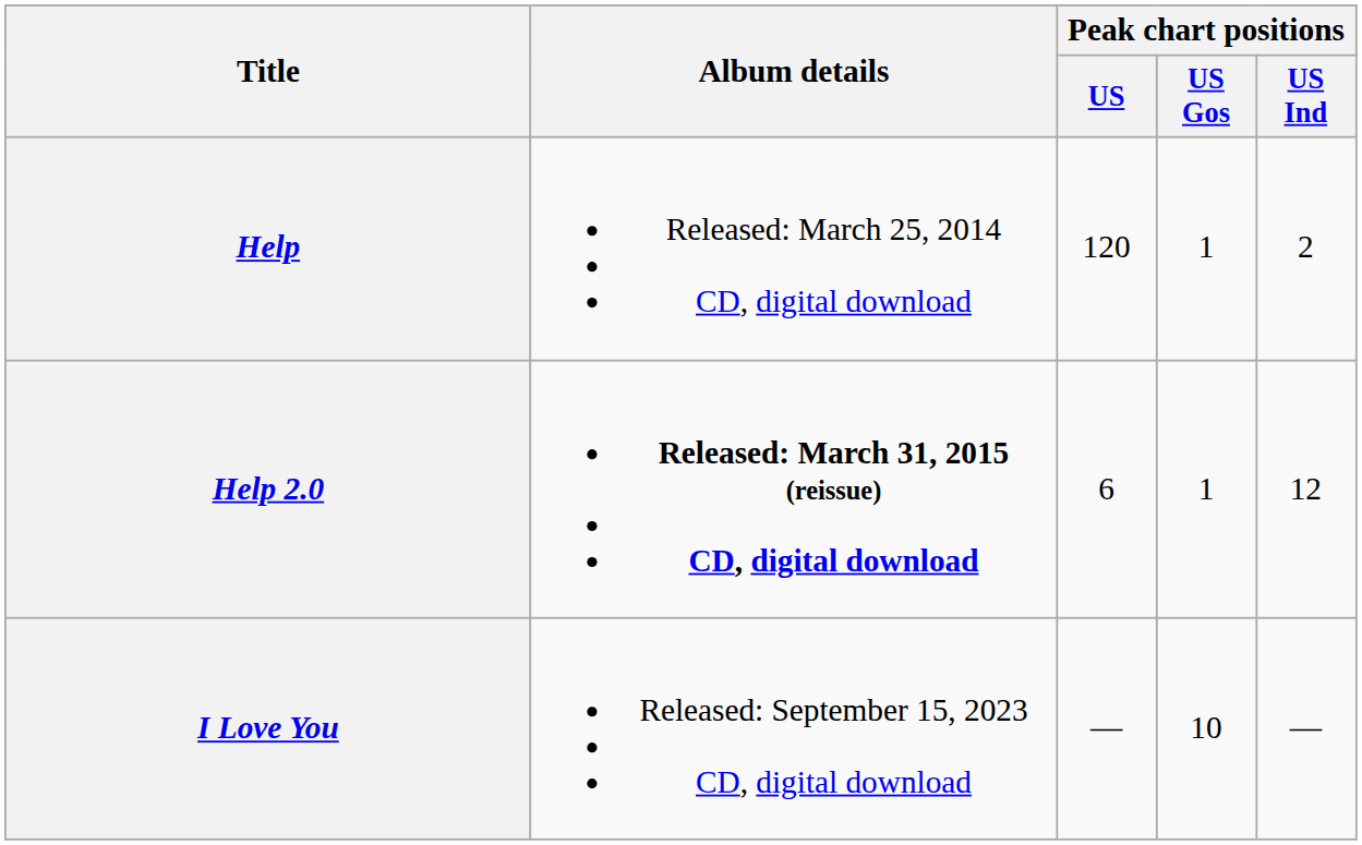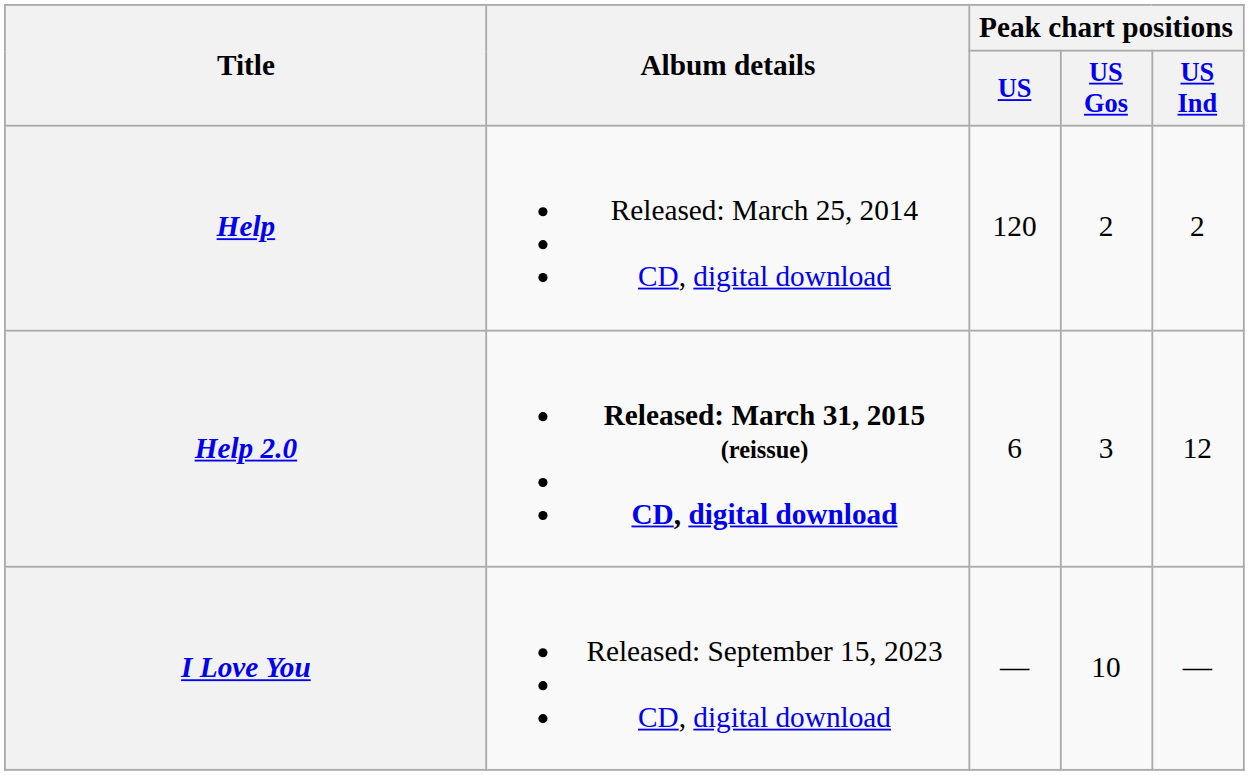 <table class="wikitable plainrowheaders" style="text-align:center;">
 <tr>
 <th scope="col" rowspan="2" style="width:16em;">Title</th>
 <th scope="col" rowspan="2" style="width:16em;">Album details</th>
 <th scope="col" colspan="3">Peak chart positions</th>
 </tr>
 <tr>
 <th style="width:3em; font-size:90%"><a href='#'>US</a></th>
 <th style="width:3em; font-size:90%"><a href='#'>US<br>Gos</a></th>
 <th style="width:3em; font-size:90%"><a href='#'>US<br>Ind</a></th>
 </tr>
 <tr>
 <th scope="row"><em><a href='#'>Help</a></em></th>
 <td><br><ul><li>Released: March 25, 2014</li><li></li><li><a href='#'>CD</a>, <a href='#'>digital download</a></li></ul></td>
 <td>120</td>
-<td>1</td>
+<td>2</td>
 <td>2</td>
 </tr>
 <tr>
 <th scope="row"><em><a href='#'>Help 2.0</a></em></th>
 <td><strong><br><ul><li>Released: March 31, 2015 <small>(reissue)</small></li><li></li><li><a href='#'>CD</a>, <a href='#'>digital download</a></li></ul></strong></td>
 <td>6</td>
-<td>1</td>
+<td>3</td>
 <td>12</td>
 </tr>
 <tr>
 <th scope="row"><em><a href='#'>I Love You</a> </em></th>
 <td><br><ul><li>Released: September 15, 2023</li><li></li><li><a href='#'>CD</a>, <a href='#'>digital download</a></li></ul></td>
 <td>—</td>
 <td>10</td>
 <td>—</td>
 </tr>
 </table>
